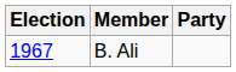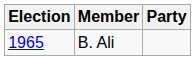 <table class="wikitable sortable">
 <tr>
 <th>Election</th>
 <th>Member</th>
 <th colspan=2>Party</th>
 </tr>
 <tr>
-<td><a href='#'>1967</a></td>
+<td><a href='#'>1965</a></td>
 <td>B. Ali</td>
 <td></td>
 </tr>
 </table>
